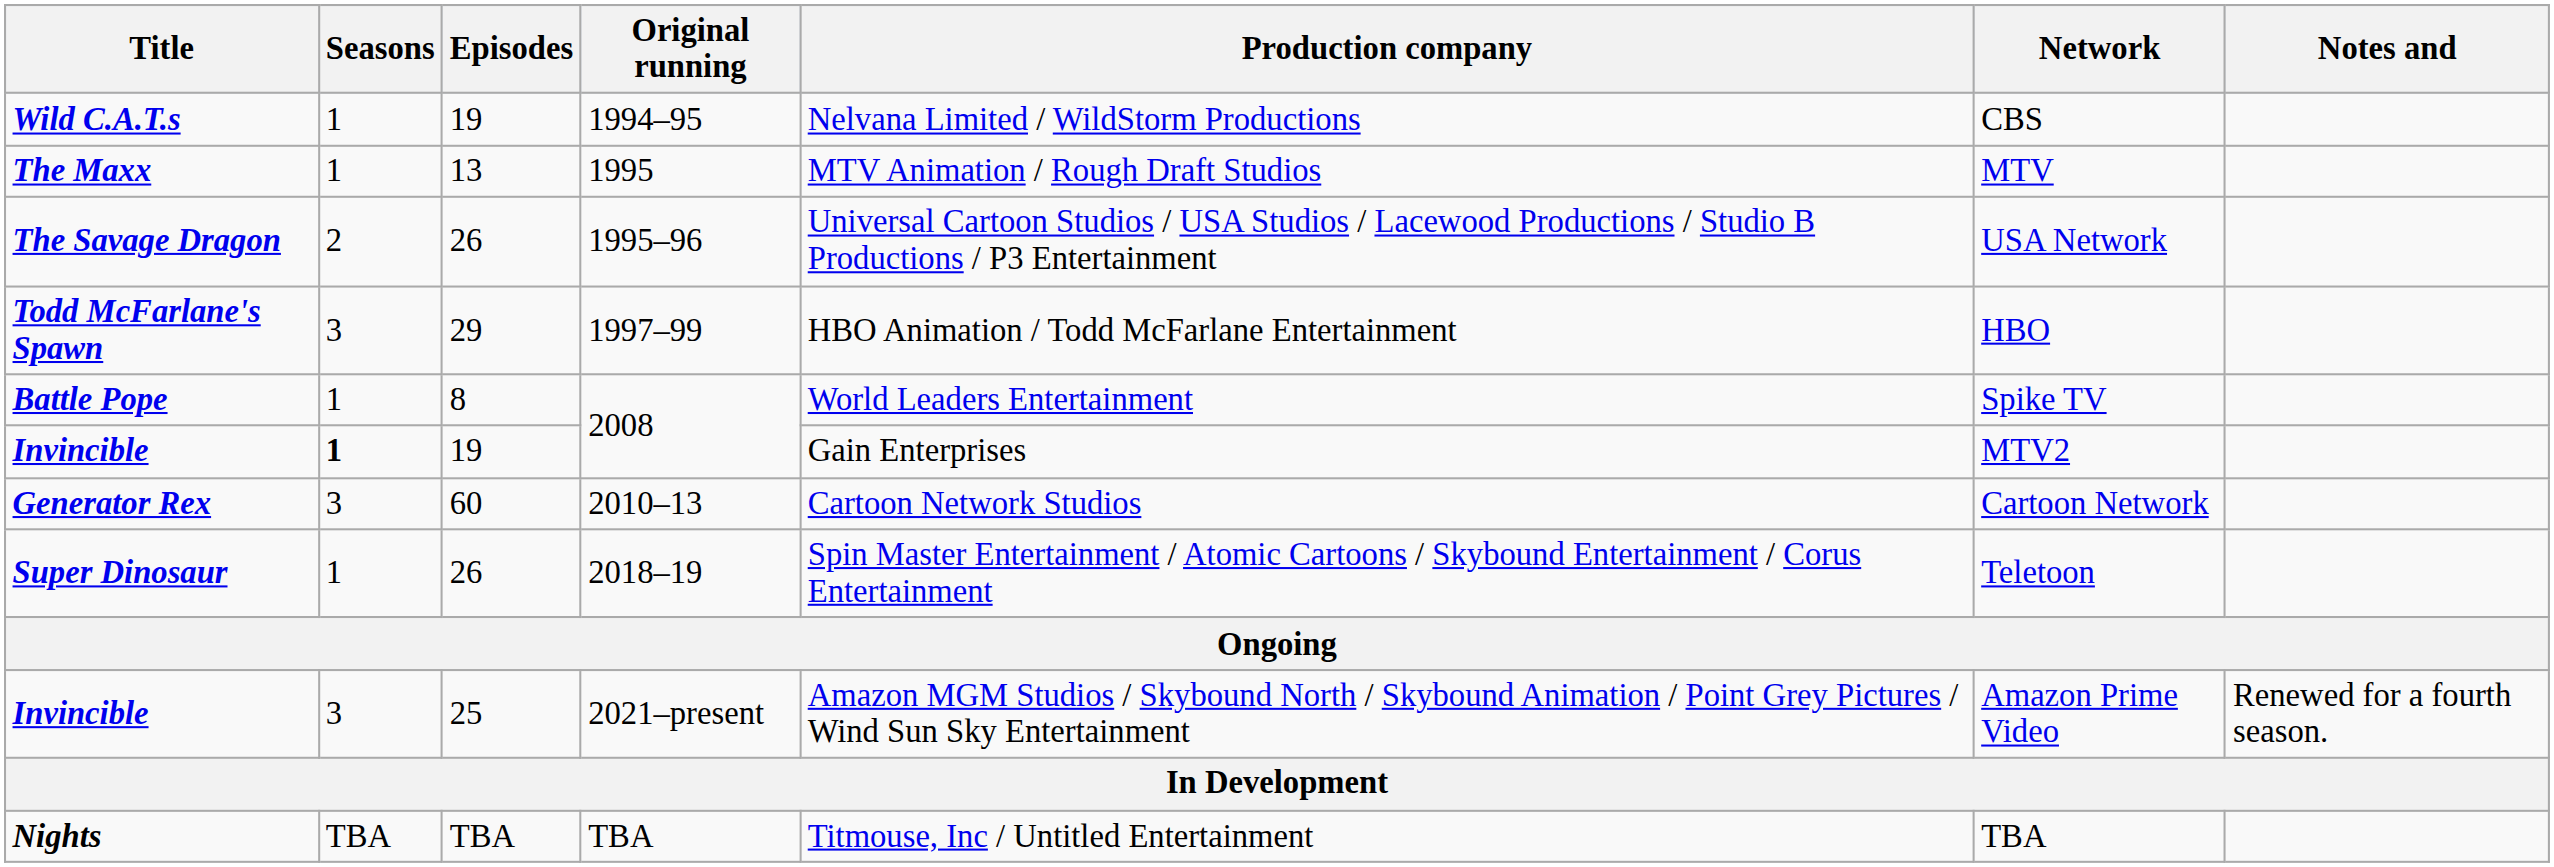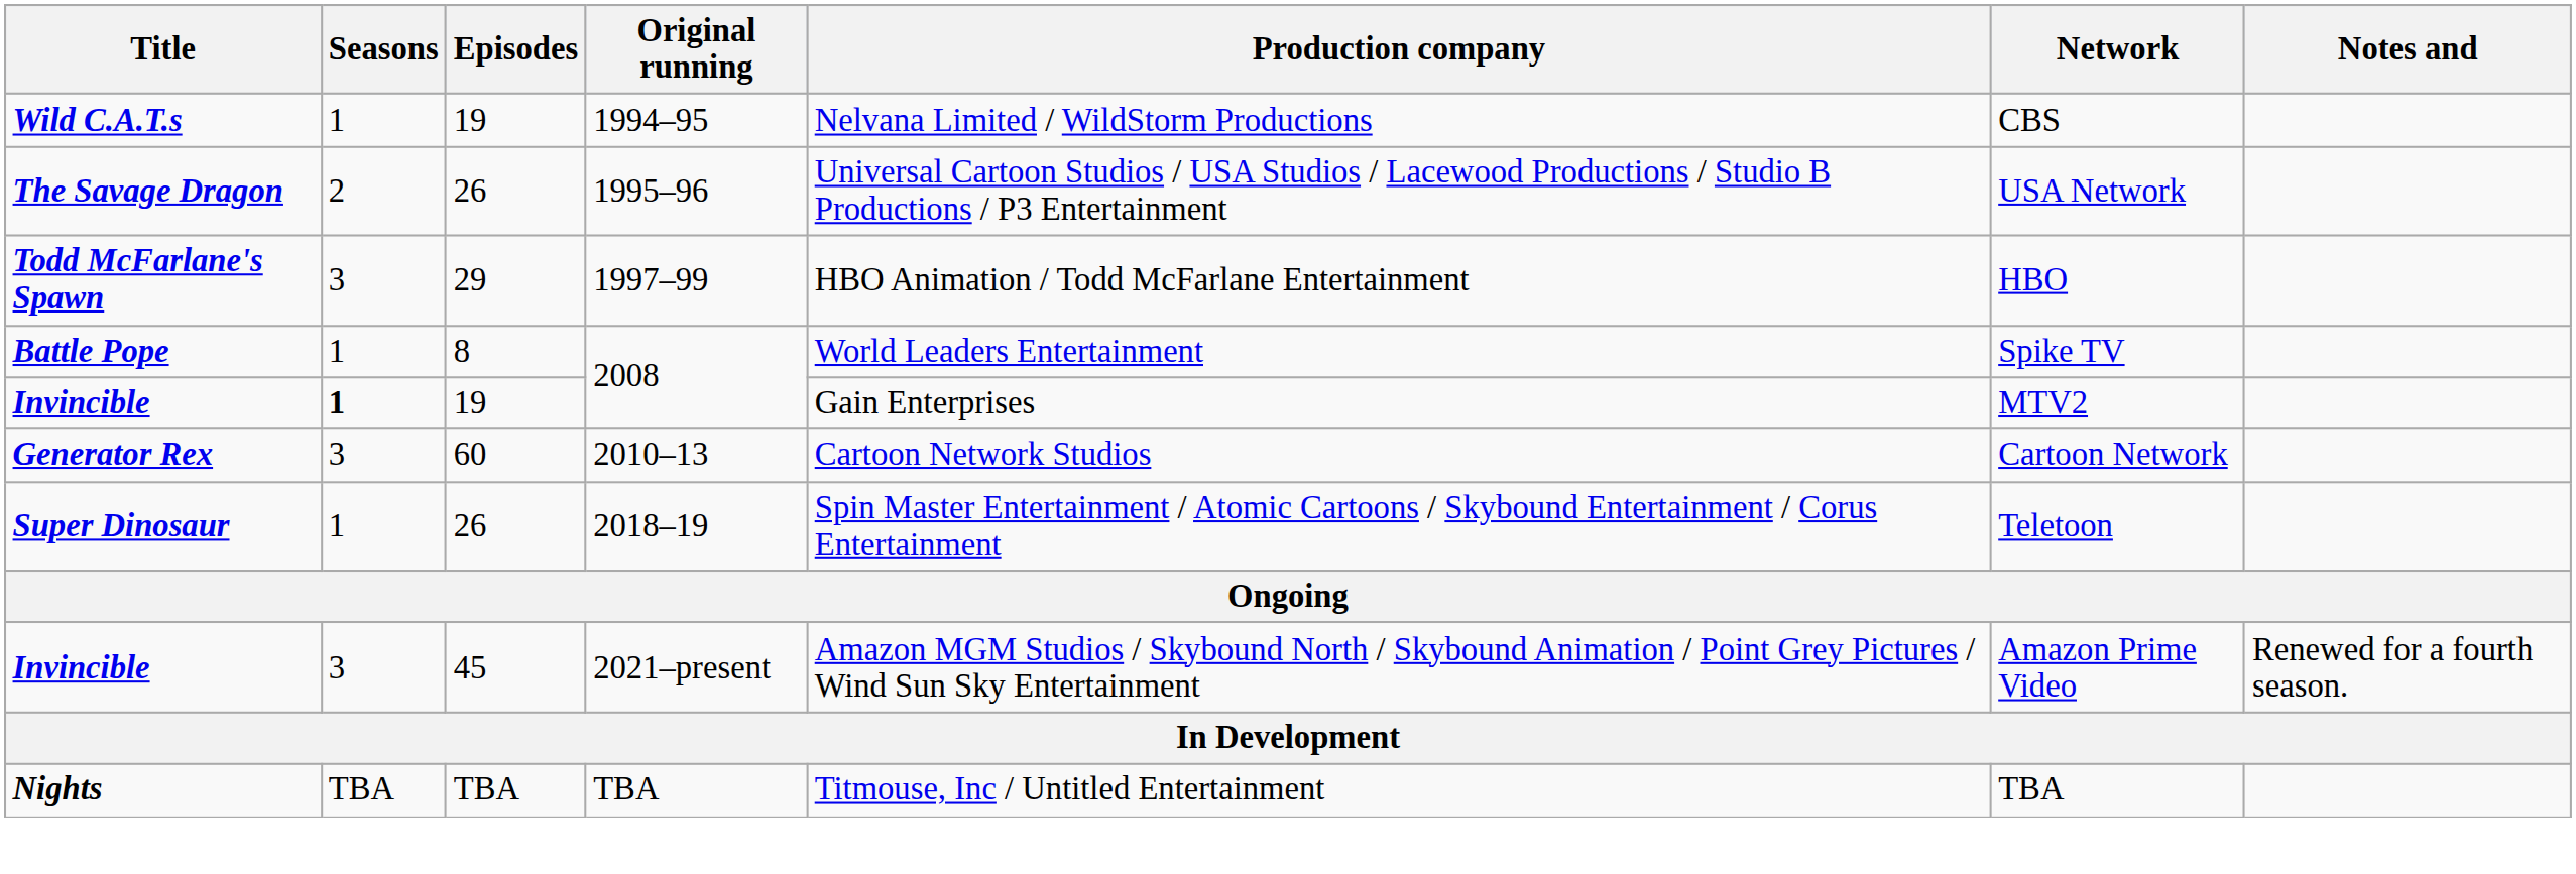 <table class="wikitable sortable">
 <tr style="background:#b0c4de;">
 <th>Title</th>
 <th>Seasons</th>
 <th>Episodes</th>
 <th>Original running</th>
 <th>Production company</th>
 <th>Network</th>
 <th>Notes and </th>
 </tr>
 <tr>
 <td><strong><em><a href='#'>Wild C.A.T.s</a></em></strong></td>
 <td>1</td>
 <td>19</td>
 <td>1994–95</td>
 <td><a href='#'>Nelvana Limited</a> / <a href='#'>WildStorm Productions</a></td>
 <td>CBS</td>
-<td></td>
-</tr>
-<tr>
-<td><strong><em><a href='#'>The Maxx</a></em></strong></td>
-<td>1</td>
-<td>13</td>
-<td>1995</td>
-<td><a href='#'>MTV Animation</a> / <a href='#'>Rough Draft Studios</a></td>
-<td><a href='#'>MTV</a></td>
 <td></td>
 </tr>
 <tr>
 <td><strong><em><a href='#'>The Savage Dragon</a></em></strong></td>
 <td>2</td>
 <td>26</td>
 <td>1995–96</td>
 <td><a href='#'>Universal Cartoon Studios</a> / <a href='#'>USA Studios</a> / <a href='#'>Lacewood Productions</a>  / <a href='#'>Studio B Productions</a>  / P3 Entertainment</td>
 <td><a href='#'>USA Network</a></td>
 <td></td>
 </tr>
 <tr>
 <td><strong><em><a href='#'>Todd McFarlane's Spawn</a></em></strong></td>
 <td>3</td>
 <td>29</td>
 <td>1997–99</td>
 <td>HBO Animation / Todd McFarlane Entertainment</td>
 <td><a href='#'>HBO</a></td>
 <td></td>
 </tr>
 <tr>
 <td><strong><em><a href='#'>Battle Pope</a></em></strong></td>
 <td>1</td>
 <td>8</td>
 <td rowspan="2">2008</td>
 <td><a href='#'>World Leaders Entertainment</a></td>
 <td><a href='#'>Spike TV</a></td>
 <td></td>
 </tr>
 <tr>
 <td><strong><em><a href='#'>Invincible</a></em></strong></td>
 <td><strong>1</strong></td>
 <td>19</td>
 <td>Gain Enterprises</td>
 <td><a href='#'>MTV2</a></td>
 <td></td>
 </tr>
 <tr>
 <td><strong><em><a href='#'>Generator Rex</a></em></strong></td>
 <td>3</td>
 <td>60</td>
 <td>2010–13</td>
 <td><a href='#'>Cartoon Network Studios</a></td>
 <td><a href='#'>Cartoon Network</a></td>
 <td></td>
 </tr>
 <tr>
 <td><strong><em><a href='#'>Super Dinosaur</a></em></strong></td>
 <td>1</td>
 <td>26</td>
 <td>2018–19</td>
 <td><a href='#'>Spin Master Entertainment</a> / <a href='#'>Atomic Cartoons</a> / <a href='#'>Skybound Entertainment</a> / <a href='#'>Corus Entertainment</a></td>
 <td><a href='#'>Teletoon</a></td>
 <td></td>
 </tr>
 <tr>
 <th colspan="7">Ongoing</th>
 </tr>
 <tr>
 <td><strong><em><a href='#'>Invincible</a></em></strong></td>
 <td>3</td>
-<td>25</td>
+<td>45</td>
 <td>2021–present</td>
 <td><a href='#'>Amazon MGM Studios</a> / <a href='#'>Skybound North</a> / <a href='#'>Skybound Animation</a> / <a href='#'>Point Grey Pictures</a> / Wind Sun Sky Entertainment</td>
 <td><a href='#'>Amazon Prime Video</a></td>
 <td>Renewed for a fourth season.</td>
 </tr>
 <tr>
 <th colspan="7">In Development</th>
 </tr>
 <tr>
 <td><strong><em>Nights</em></strong></td>
 <td>TBA</td>
 <td>TBA</td>
 <td>TBA</td>
 <td><a href='#'>Titmouse, Inc</a> / Untitled Entertainment</td>
 <td>TBA</td>
 <td></td>
 </tr>
 </table>
